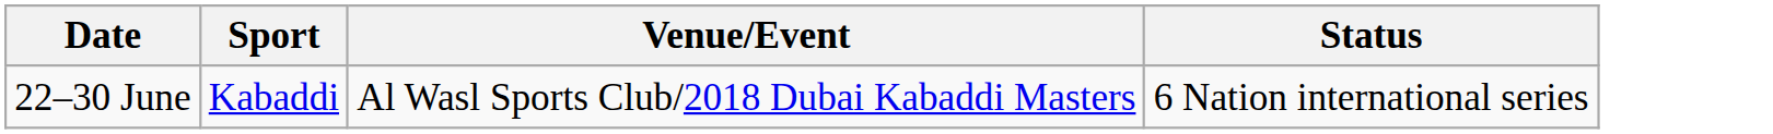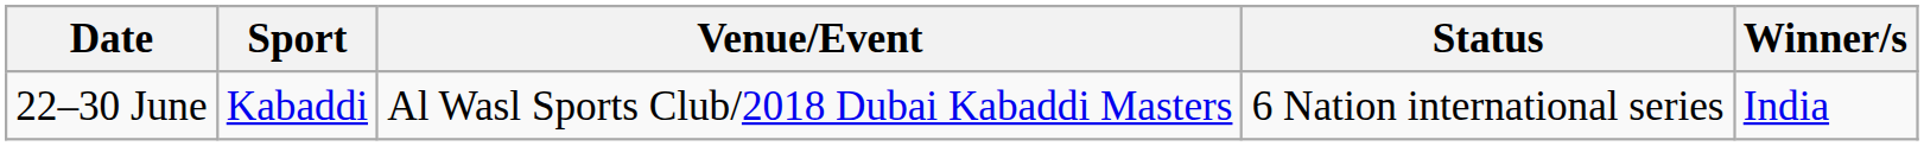 <table class="wikitable sortable">
 <tr>
 <th>Date</th>
 <th>Sport</th>
 <th>Venue/Event</th>
 <th>Status</th>
+<th>Winner/s</th>
 </tr>
 <tr>
 <td>22–30 June</td>
 <td><a href='#'>Kabaddi</a></td>
 <td>Al Wasl Sports Club/<a href='#'>2018 Dubai Kabaddi Masters</a></td>
 <td>6 Nation international series</td>
+<td><a href='#'>India</a></td>
 </tr>
 </table>
